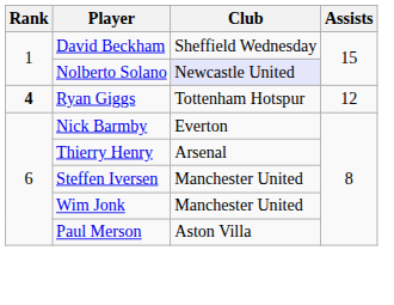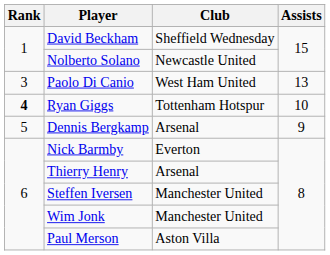 <table class="wikitable" style="text-align:center">
 <tr>
 <th>Rank</th>
 <th>Player</th>
 <th>Club</th>
 <th>Assists</th>
 </tr>
 <tr>
 <td rowspan="2">1</td>
 <td align="left"> <a href='#'>David Beckham</a></td>
 <td align="left">Sheffield Wednesday</td>
 <td rowspan="2">15</td>
 </tr>
 <tr>
 <td align="left"> <a href='#'>Nolberto Solano</a></td>
-<td align="left" style="background: lavender;">Newcastle United</td>
+<td align="left">Newcastle United</td>
+</tr>
+<tr>
+<td>3</td>
+<td align="left"> <a href='#'>Paolo Di Canio</a></td>
+<td align="left">West Ham United</td>
+<td>13</td>
 </tr>
 <tr>
 <td><strong>4</strong></td>
 <td align="left"> <a href='#'>Ryan Giggs</a></td>
 <td align="left">Tottenham Hotspur</td>
-<td>12</td>
+<td>10</td>
+</tr>
+<tr>
+<td>5</td>
+<td align="left"> <a href='#'>Dennis Bergkamp</a></td>
+<td align="left">Arsenal</td>
+<td>9</td>
 </tr>
 <tr>
 <td rowspan="5">6</td>
 <td align="left"> <a href='#'>Nick Barmby</a></td>
 <td align="left">Everton</td>
 <td rowspan="5">8</td>
 </tr>
 <tr>
 <td align="left"> <a href='#'>Thierry Henry</a></td>
 <td align="left">Arsenal</td>
 </tr>
 <tr>
 <td align="left"> <a href='#'>Steffen Iversen</a></td>
 <td align="left">Manchester United</td>
 </tr>
 <tr>
 <td align="left"> <a href='#'>Wim Jonk</a></td>
 <td align="left">Manchester United</td>
 </tr>
 <tr>
 <td align="left"> <a href='#'>Paul Merson</a></td>
 <td align="left">Aston Villa</td>
 </tr>
 </table>
